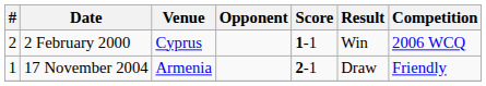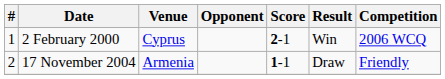 <table class="wikitable">
 <tr>
 <th>#</th>
 <th>Date</th>
 <th>Venue</th>
 <th>Opponent</th>
 <th>Score</th>
 <th>Result</th>
 <th>Competition</th>
 </tr>
 <tr>
-<td>2</td>
+<td>1</td>
 <td>2 February 2000</td>
 <td><a href='#'>Cyprus</a></td>
 <td></td>
-<td><strong>1</strong>-1</td>
+<td><strong>2</strong>-1</td>
 <td>Win</td>
 <td><a href='#'>2006 WCQ</a></td>
 </tr>
 <tr>
-<td>1</td>
+<td>2</td>
 <td>17 November 2004</td>
 <td><a href='#'>Armenia</a></td>
 <td></td>
-<td><strong>2</strong>-1</td>
+<td><strong>1</strong>-1</td>
 <td>Draw</td>
 <td><a href='#'>Friendly</a></td>
 </tr>
 <tr>
 </tr>
 </table>
